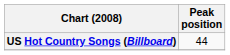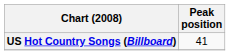 <table class="wikitable sortable plainrowheaders" style="text-align:center">
 <tr>
 <th scope="col">Chart (2008)</th>
 <th scope="col">Peak<br>position</th>
 </tr>
 <tr>
 <th scope="row">US <a href='#'>Hot Country Songs</a> (<em><a href='#'>Billboard</a></em>)</th>
-<td>44</td>
+<td>41</td>
 </tr>
 <tr>
 </tr>
 </table>
